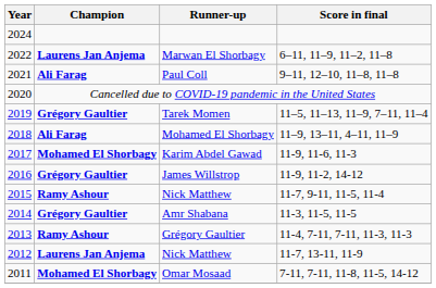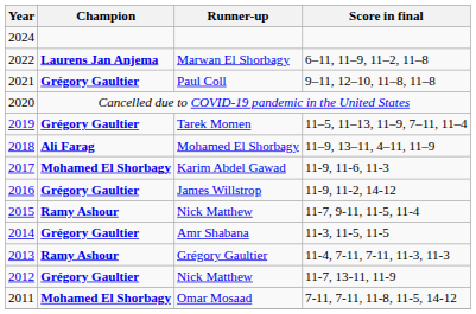 <table class="wikitable" style="font-size: 95%;">
 <tr>
 <th>Year</th>
 <th>Champion</th>
 <th>Runner-up</th>
 <th>Score in final</th>
 </tr>
 <tr>
 <td>2024</td>
 <td> <a href='#'></a></td>
 <td> <a href='#'></a></td>
 <td></td>
 </tr>
 <tr>
 <td>2022</td>
 <td> <strong><a href='#'>Laurens Jan Anjema</a></strong></td>
 <td> <a href='#'>Marwan El Shorbagy</a></td>
 <td>6–11, 11–9, 11–2, 11–8</td>
 </tr>
 <tr>
 <td>2021</td>
-<td> <strong><a href='#'>Ali Farag</a></strong></td>
+<td> <strong><a href='#'>Grégory Gaultier</a></strong></td>
 <td> <a href='#'>Paul Coll</a></td>
 <td>9–11, 12–10, 11–8, 11–8</td>
 </tr>
 <tr>
 <td>2020</td>
 <td rowspan=1 colspan=3 align="center"><em>Cancelled due to <a href='#'>COVID-19 pandemic in the United States</a></em></td>
 </tr>
 <tr>
 <td><a href='#'>2019</a></td>
 <td> <strong><a href='#'>Grégory Gaultier</a></strong></td>
 <td> <a href='#'>Tarek Momen</a></td>
 <td>11–5, 11–13, 11–9, 7–11, 11–4</td>
 </tr>
 <tr>
 <td><a href='#'>2018</a></td>
 <td> <strong><a href='#'>Ali Farag</a></strong></td>
 <td> <a href='#'>Mohamed El Shorbagy</a></td>
 <td>11–9, 13–11, 4–11, 11–9</td>
 </tr>
 <tr>
 <td><a href='#'>2017</a></td>
 <td> <strong><a href='#'>Mohamed El Shorbagy</a></strong></td>
 <td> <a href='#'>Karim Abdel Gawad</a></td>
 <td>11-9, 11-6, 11-3</td>
 </tr>
 <tr>
 <td><a href='#'>2016</a></td>
 <td> <strong><a href='#'>Grégory Gaultier</a></strong></td>
 <td> <a href='#'>James Willstrop</a></td>
 <td>11-9, 11-2, 14-12</td>
 </tr>
 <tr>
 <td><a href='#'>2015</a></td>
 <td> <strong><a href='#'>Ramy Ashour</a></strong></td>
 <td> <a href='#'>Nick Matthew</a></td>
 <td>11-7, 9-11, 11-5, 11-4</td>
 </tr>
 <tr>
 <td><a href='#'>2014</a></td>
 <td> <strong><a href='#'>Grégory Gaultier</a></strong></td>
 <td> <a href='#'>Amr Shabana</a></td>
 <td>11-3, 11-5, 11-5</td>
 </tr>
 <tr>
 <td><a href='#'>2013</a></td>
 <td> <strong><a href='#'>Ramy Ashour</a></strong></td>
 <td> <a href='#'>Grégory Gaultier</a></td>
 <td>11-4, 7-11, 7-11, 11-3, 11-3</td>
 </tr>
 <tr>
 <td><a href='#'>2012</a></td>
-<td> <strong><a href='#'>Laurens Jan Anjema</a></strong></td>
+<td> <strong><a href='#'>Grégory Gaultier</a></strong></td>
 <td> <a href='#'>Nick Matthew</a></td>
 <td>11-7, 13-11, 11-9</td>
 </tr>
 <tr>
 <td>2011</td>
 <td> <strong><a href='#'>Mohamed El Shorbagy</a></strong></td>
 <td> <a href='#'>Omar Mosaad</a></td>
 <td>7-11, 7-11, 11-8, 11-5, 14-12</td>
 </tr>
 <tr>
 </tr>
 </table>
